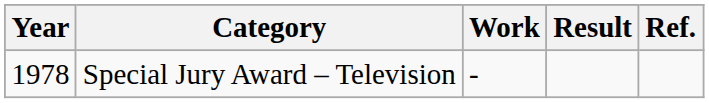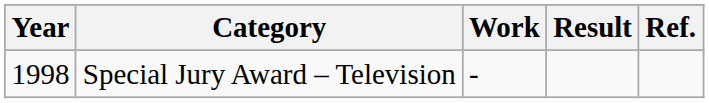 <table class = "wikitable sortable">
 <tr>
 <th>Year</th>
 <th>Category</th>
 <th>Work</th>
 <th>Result</th>
 <th>Ref.</th>
 </tr>
 <tr>
-<td>1978</td>
+<td>1998</td>
 <td>Special Jury Award – Television</td>
 <td>-</td>
 <td></td>
 <td></td>
 </tr>
 </table>
